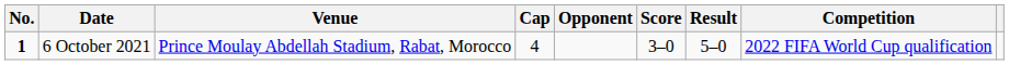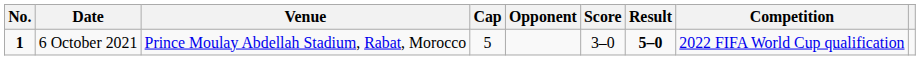 <table class="wikitable sortable">
 <tr>
 <th>No.</th>
 <th>Date</th>
 <th>Venue</th>
 <th>Cap</th>
 <th>Opponent</th>
 <th>Score</th>
 <th>Result</th>
 <th>Competition</th>
 <th class=unsortable></th>
 </tr>
 <tr>
 <td align=center><strong>1</strong></td>
 <td>6 October 2021</td>
 <td><a href='#'>Prince Moulay Abdellah Stadium</a>, <a href='#'>Rabat</a>, Morocco</td>
-<td align=center>4</td>
+<td align=center>5</td>
 <td></td>
 <td align=center>3–0</td>
-<td align=center>5–0</td>
+<td align=center><strong>5–0</strong></td>
 <td><a href='#'>2022 FIFA World Cup qualification</a></td>
 <td align=center></td>
 </tr>
 </table>
